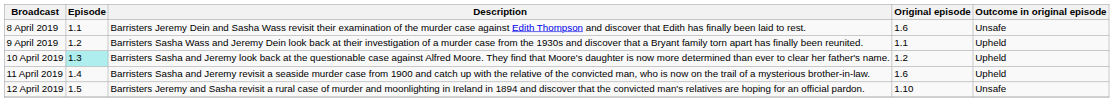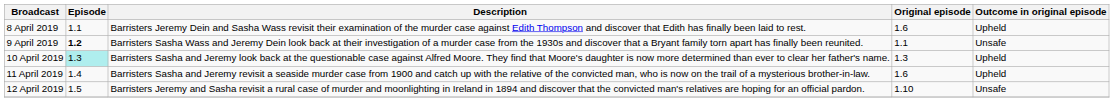 <table class="wikitable">
 <tr>
 <th>Broadcast</th>
 <th>Episode</th>
 <th>Description</th>
 <th>Original episode</th>
 <th>Outcome in original episode</th>
 </tr>
 <tr>
 <td>8 April 2019</td>
 <td>1.1</td>
 <td>Barristers Jeremy Dein and Sasha Wass revisit their examination of the murder case against <a href='#'>Edith Thompson</a> and discover that Edith has finally been laid to rest.</td>
 <td>1.6</td>
-<td>Unsafe</td>
+<td>Upheld</td>
 </tr>
 <tr>
 <td>9 April 2019</td>
-<td>1.2</td>
+<td><strong>1.2</strong></td>
 <td>Barristers Sasha Wass and Jeremy Dein look back at their investigation of a murder case from the 1930s and discover that a Bryant family torn apart has finally been reunited.</td>
 <td>1.1</td>
-<td>Upheld</td>
+<td>Unsafe</td>
 </tr>
 <tr>
 <td>10 April 2019</td>
 <td style="background: paleturquoise;">1.3</td>
 <td>Barristers Sasha and Jeremy look back at the questionable case against Alfred Moore. They find that Moore's daughter is now more determined than ever to clear her father's name.</td>
-<td>1.2</td>
+<td>1.3</td>
 <td>Upheld</td>
 </tr>
 <tr>
 <td>11 April 2019</td>
 <td>1.4</td>
 <td>Barristers Sasha and Jeremy revisit a seaside murder case from 1900 and catch up with the relative of the convicted man, who is now on the trail of a mysterious brother-in-law.</td>
 <td>1.6</td>
 <td>Upheld</td>
 </tr>
 <tr>
 <td>12 April 2019</td>
 <td>1.5</td>
 <td>Barristers Jeremy and Sasha revisit a rural case of murder and moonlighting in Ireland in 1894 and discover that the convicted man's relatives are hoping for an official pardon.</td>
 <td>1.10</td>
 <td>Unsafe</td>
 </tr>
 <tr>
 </tr>
 </table>
